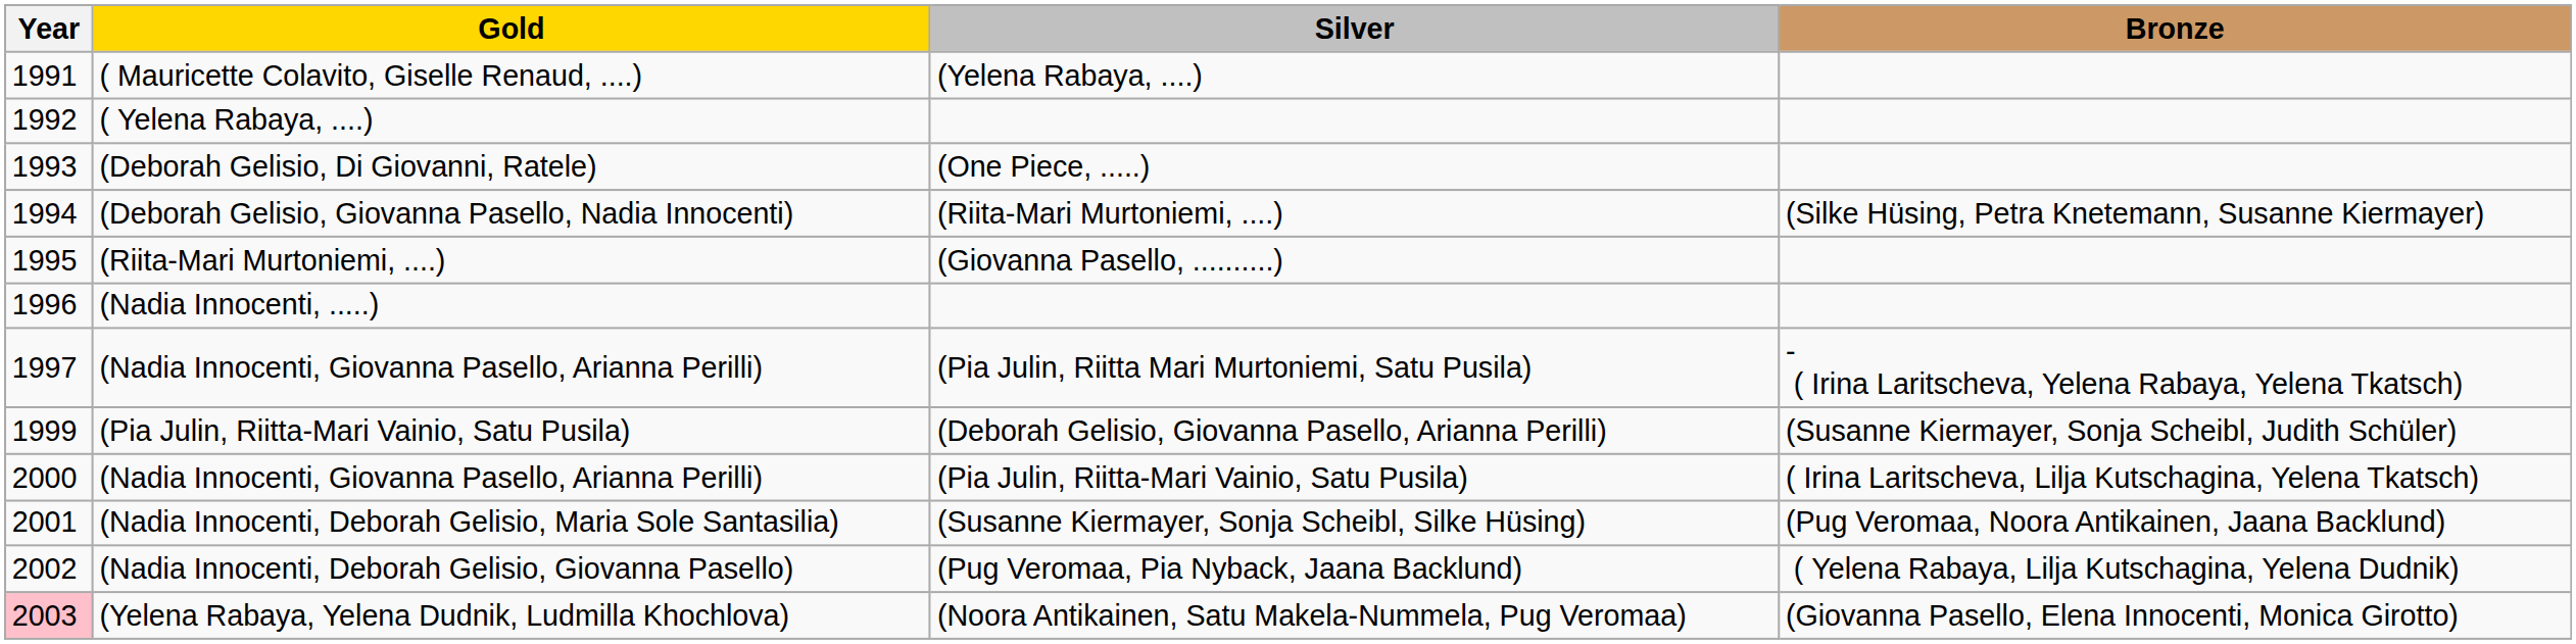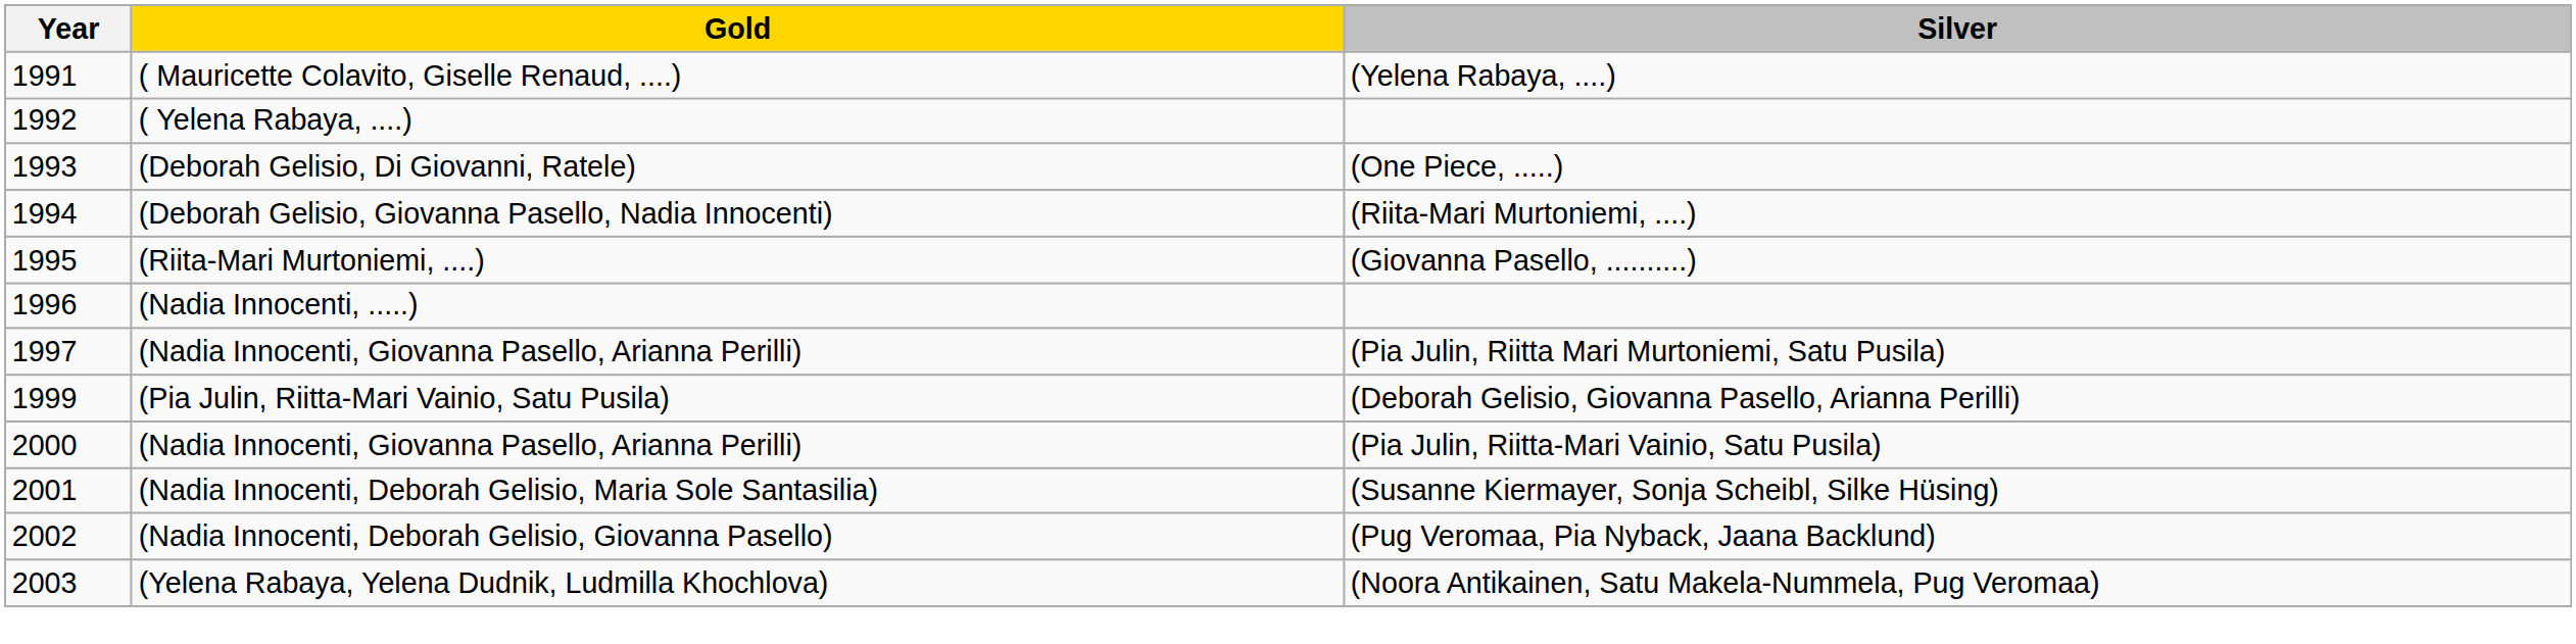 <table class="wikitable" width=100% style="font-size:90%; text-align:left;">
 <tr align=center>
 <th>Year</th>
 <td bgcolor=gold><strong>Gold</strong></td>
 <td bgcolor=silver><strong>Silver</strong></td>
-<td bgcolor=cc9966><strong>Bronze</strong></td>
 </tr>
 <tr>
 <td>1991</td>
 <td> ( Mauricette Colavito, Giselle Renaud, ....)</td>
 <td> (Yelena Rabaya, ....)</td>
-<td></td>
 </tr>
 <tr>
 <td>1992</td>
 <td> ( Yelena Rabaya, ....)</td>
-<td></td>
 <td></td>
 </tr>
 <tr>
 <td>1993</td>
 <td> (Deborah Gelisio, Di Giovanni, Ratele)</td>
 <td> (One Piece, .....)</td>
-<td></td>
 </tr>
 <tr>
 <td>1994</td>
 <td> (Deborah Gelisio, Giovanna Pasello, Nadia Innocenti)</td>
 <td> (Riita-Mari Murtoniemi, ....)</td>
-<td> (Silke Hüsing, Petra Knetemann, Susanne Kiermayer)</td>
 </tr>
 <tr>
 <td>1995</td>
 <td> (Riita-Mari Murtoniemi, ....)</td>
 <td> (Giovanna Pasello, ..........)</td>
-<td></td>
 </tr>
 <tr>
 <td>1996</td>
 <td> (Nadia Innocenti, .....)</td>
-<td></td>
 <td></td>
 </tr>
 <tr>
 <td>1997</td>
 <td> (Nadia Innocenti, Giovanna Pasello, Arianna Perilli)</td>
 <td> (Pia Julin, Riitta Mari Murtoniemi, Satu Pusila)</td>
-<td>-<br> ( Irina Laritscheva, Yelena Rabaya, Yelena Tkatsch)</td>
 </tr>
 <tr>
 <td>1999</td>
 <td> (Pia Julin, Riitta-Mari Vainio, Satu Pusila)</td>
 <td> (Deborah Gelisio, Giovanna Pasello, Arianna Perilli)</td>
-<td> (Susanne Kiermayer, Sonja Scheibl, Judith Schüler)</td>
 </tr>
 <tr>
 <td>2000</td>
 <td> (Nadia Innocenti, Giovanna Pasello, Arianna Perilli)</td>
 <td> (Pia Julin, Riitta-Mari Vainio, Satu Pusila)</td>
-<td> ( Irina Laritscheva, Lilja Kutschagina, Yelena Tkatsch)</td>
 </tr>
 <tr>
 <td>2001</td>
 <td> (Nadia Innocenti, Deborah Gelisio, Maria Sole Santasilia)</td>
 <td> (Susanne Kiermayer, Sonja Scheibl, Silke Hüsing)</td>
-<td> (Pug Veromaa, Noora Antikainen, Jaana Backlund)</td>
 </tr>
 <tr>
 <td>2002</td>
 <td> (Nadia Innocenti, Deborah Gelisio, Giovanna Pasello)</td>
 <td> (Pug Veromaa, Pia Nyback, Jaana Backlund)</td>
-<td> ( Yelena Rabaya, Lilja Kutschagina, Yelena Dudnik)</td>
 </tr>
 <tr>
-<td style="background: pink;">2003</td>
+<td>2003</td>
 <td> (Yelena Rabaya, Yelena Dudnik, Ludmilla Khochlova)</td>
 <td> (Noora Antikainen, Satu Makela-Nummela, Pug Veromaa)</td>
-<td> (Giovanna Pasello, Elena Innocenti, Monica Girotto)</td>
 </tr>
 </table>
